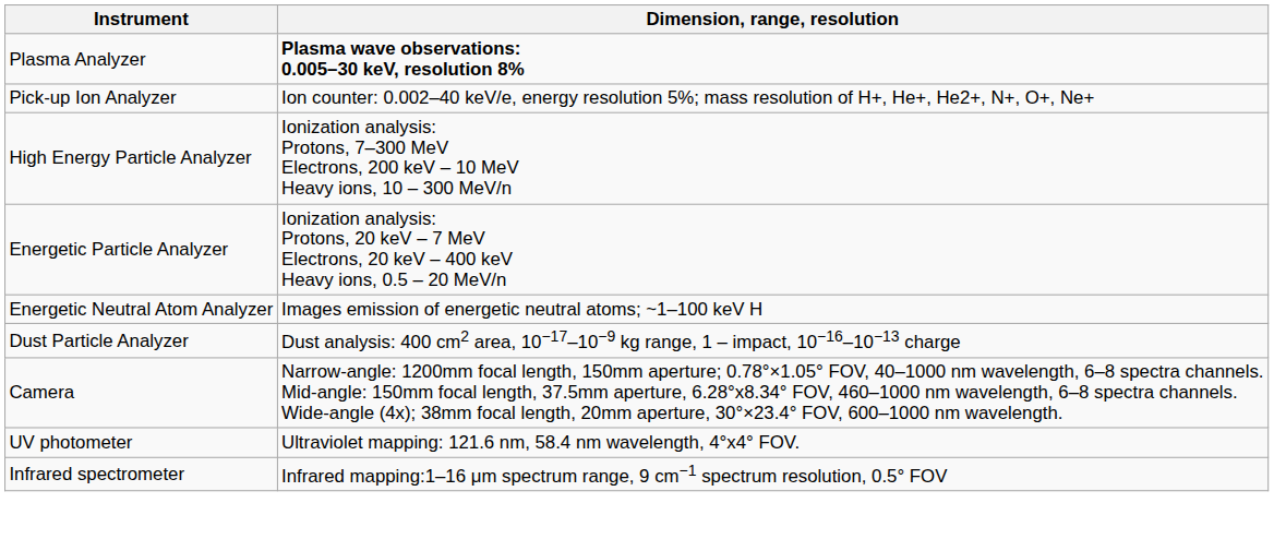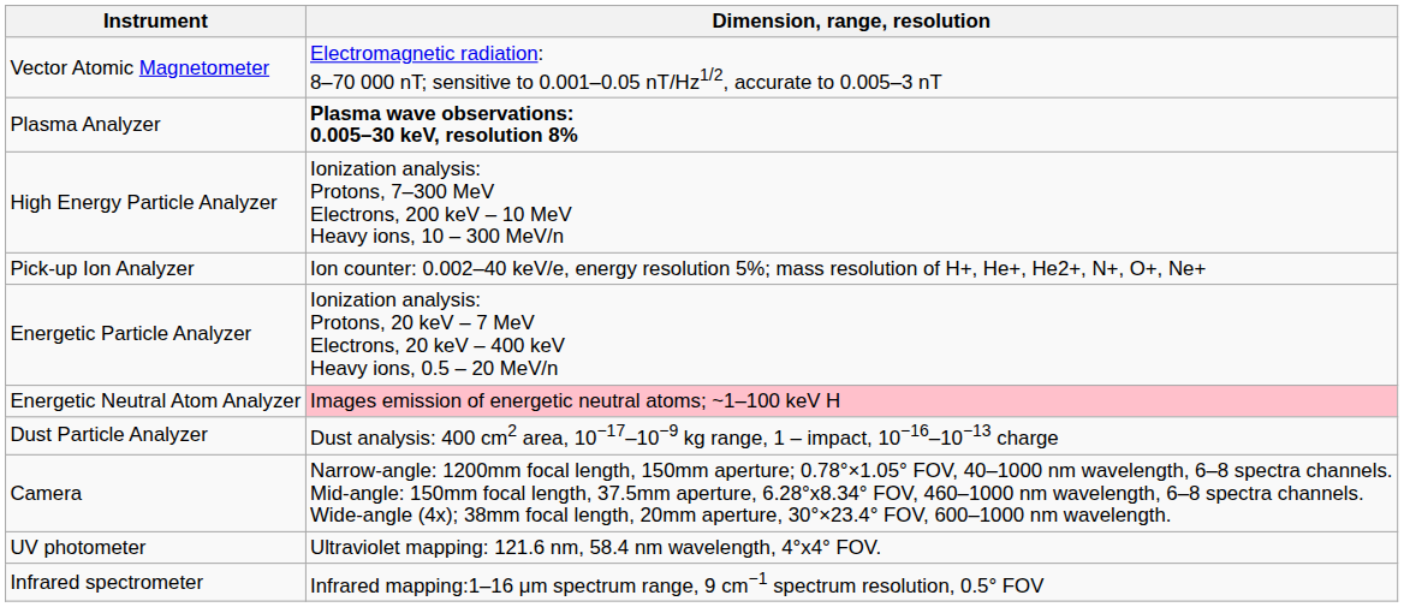 <table class="wikitable">
 <tr>
 <th>Instrument</th>
 <th>Dimension, range, resolution</th>
 </tr>
 <tr>
+<td>Vector Atomic <a href='#'>Magnetometer</a></td>
+<td><a href='#'>Electromagnetic radiation</a>:<br>8–70 000 nT; sensitive to 0.001–0.05 nT/Hz<sup>1/2</sup>, accurate to 0.005–3 nT</td>
+</tr>
+<tr>
 <td>Plasma Analyzer</td>
 <td><strong>Plasma wave observations:<br>0.005–30 keV, resolution 8%</strong></td>
 </tr>
 <tr>
+<td>High Energy Particle Analyzer</td>
+<td>Ionization analysis:<br>Protons, 7–300 MeV<br>Electrons, 200 keV – 10 MeV<br>Heavy ions, 10 – 300 MeV/n</td>
+</tr>
+<tr>
 <td>Pick-up Ion Analyzer</td>
 <td>Ion counter: 0.002–40 keV/e, energy resolution 5%; mass resolution of H+, He+, He2+, N+, O+, Ne+</td>
-</tr>
-<tr>
-<td>High Energy Particle Analyzer</td>
-<td>Ionization analysis:<br>Protons, 7–300 MeV<br>Electrons, 200 keV – 10 MeV<br>Heavy ions, 10 – 300 MeV/n</td>
 </tr>
 <tr>
 <td>Energetic Particle Analyzer</td>
 <td>Ionization analysis:<br>Protons, 20 keV – 7 MeV<br>Electrons, 20 keV – 400 keV<br>Heavy ions, 0.5 – 20 MeV/n</td>
 </tr>
 <tr>
 <td>Energetic Neutral Atom Analyzer</td>
-<td>Images emission of energetic neutral atoms; ~1–100 keV H</td>
+<td style="background: pink;">Images emission of energetic neutral atoms; ~1–100 keV H</td>
 </tr>
 <tr>
 <td>Dust Particle Analyzer</td>
 <td>Dust analysis: 400 cm<sup>2</sup> area, 10<sup>−17</sup>–10<sup>−9</sup> kg range, 1 –  impact, 10<sup>−16</sup>–10<sup>−13</sup> charge</td>
 </tr>
 <tr>
 <td>Camera</td>
 <td>Narrow-angle: 1200mm focal length, 150mm aperture; 0.78°×1.05° FOV, 40–1000 nm wavelength, 6–8 spectra channels.<br>Mid-angle: 150mm focal length, 37.5mm aperture, 6.28°x8.34° FOV, 460–1000 nm wavelength, 6–8 spectra channels.<br>Wide-angle (4x); 38mm focal length, 20mm aperture, 30°×23.4° FOV, 600–1000 nm wavelength.</td>
 </tr>
 <tr>
 <td>UV photometer</td>
 <td>Ultraviolet mapping: 121.6 nm, 58.4 nm wavelength, 4°x4° FOV.</td>
 </tr>
 <tr>
 <td>Infrared spectrometer</td>
 <td>Infrared mapping:1–16 μm spectrum range, 9 cm<sup>−1</sup> spectrum resolution, 0.5° FOV</td>
 </tr>
 </table>
